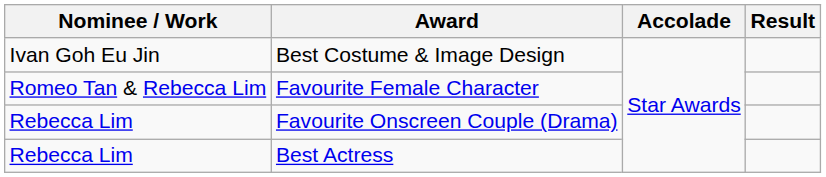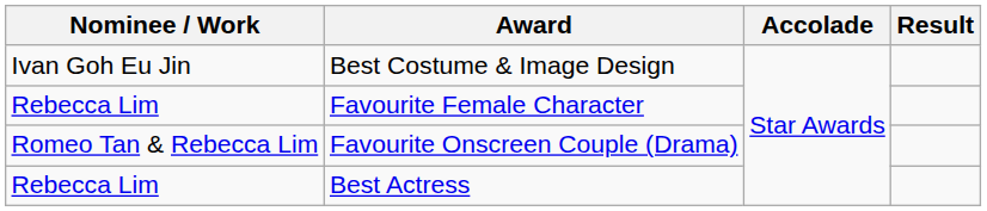 <table class="wikitable">
 <tr>
 <th>Nominee / Work</th>
 <th>Award</th>
 <th>Accolade</th>
 <th class="unsortable">Result</th>
 </tr>
 <tr>
 <td>Ivan Goh Eu Jin</td>
 <td>Best Costume & Image Design</td>
 <td rowspan="4"><a href='#'>Star Awards</a></td>
 <td></td>
 </tr>
 <tr>
-<td><a href='#'>Romeo Tan</a>  & <a href='#'>Rebecca Lim</a></td>
+<td><a href='#'>Rebecca Lim</a></td>
 <td><a href='#'>Favourite Female Character</a></td>
 <td></td>
 </tr>
 <tr>
-<td><a href='#'>Rebecca Lim</a></td>
+<td><a href='#'>Romeo Tan</a>  & <a href='#'>Rebecca Lim</a></td>
 <td><a href='#'>Favourite Onscreen Couple (Drama)</a></td>
 <td></td>
 </tr>
 <tr>
 <td><a href='#'>Rebecca Lim</a></td>
 <td><a href='#'>Best Actress</a></td>
 <td></td>
 </tr>
 </table>
